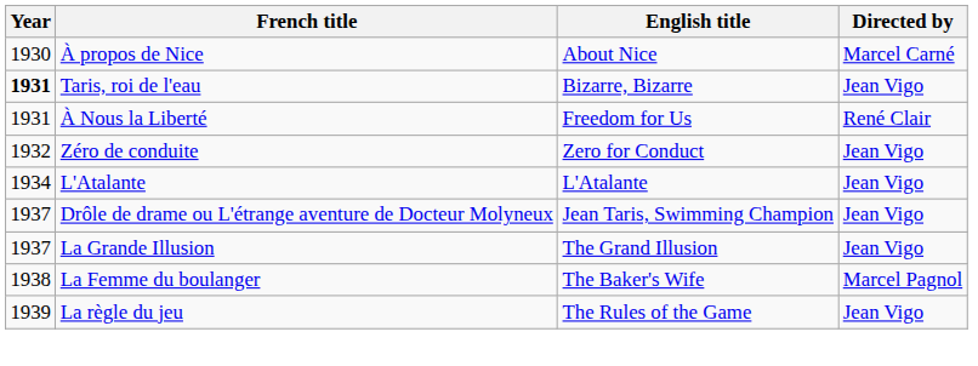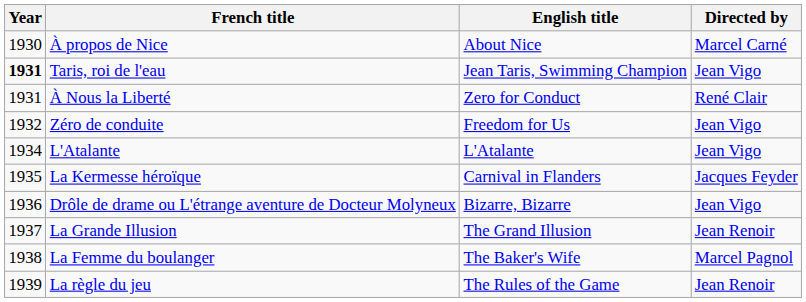 <table class="wikitable sortable">
 <tr>
 <th>Year</th>
 <th>French title</th>
 <th>English title</th>
 <th>Directed by</th>
 </tr>
 <tr>
 <td>1930</td>
 <td><a href='#'>À propos de Nice</a></td>
 <td><a href='#'>About Nice</a></td>
 <td><a href='#'>Marcel Carné</a></td>
 </tr>
 <tr>
 <td><strong>1931</strong></td>
 <td><a href='#'>Taris, roi de l'eau</a></td>
-<td><a href='#'>Bizarre, Bizarre</a></td>
+<td><a href='#'>Jean Taris, Swimming Champion</a></td>
 <td><a href='#'>Jean Vigo</a></td>
 </tr>
 <tr>
 <td>1931</td>
 <td><a href='#'>À Nous la Liberté</a></td>
-<td><a href='#'>Freedom for Us</a></td>
+<td><a href='#'>Zero for Conduct</a></td>
 <td><a href='#'>René Clair</a></td>
 </tr>
 <tr>
 <td>1932</td>
 <td><a href='#'>Zéro de conduite</a></td>
-<td><a href='#'>Zero for Conduct</a></td>
+<td><a href='#'>Freedom for Us</a></td>
 <td><a href='#'>Jean Vigo</a></td>
 </tr>
 <tr>
 <td>1934</td>
 <td><a href='#'>L'Atalante</a></td>
 <td><a href='#'>L'Atalante</a></td>
 <td><a href='#'>Jean Vigo</a></td>
 </tr>
 <tr>
-<td>1937</td>
+<td>1935</td>
+<td><a href='#'>La Kermesse héroïque</a></td>
+<td><a href='#'>Carnival in Flanders</a></td>
+<td><a href='#'>Jacques Feyder</a></td>
+</tr>
+<tr>
+<td>1936</td>
 <td><a href='#'>Drôle de drame ou L'étrange aventure de Docteur Molyneux</a></td>
-<td><a href='#'>Jean Taris, Swimming Champion</a></td>
+<td><a href='#'>Bizarre, Bizarre</a></td>
 <td><a href='#'>Jean Vigo</a></td>
 </tr>
 <tr>
 <td>1937</td>
 <td><a href='#'>La Grande Illusion</a></td>
 <td><a href='#'>The Grand Illusion</a></td>
-<td><a href='#'>Jean Vigo</a></td>
+<td><a href='#'>Jean Renoir</a></td>
 </tr>
 <tr>
 <td>1938</td>
 <td><a href='#'>La Femme du boulanger</a></td>
 <td><a href='#'>The Baker's Wife</a></td>
 <td><a href='#'>Marcel Pagnol</a></td>
 </tr>
 <tr>
 <td>1939</td>
 <td><a href='#'>La règle du jeu</a></td>
 <td><a href='#'>The Rules of the Game</a></td>
-<td><a href='#'>Jean Vigo</a></td>
+<td><a href='#'>Jean Renoir</a></td>
 </tr>
 </table>
